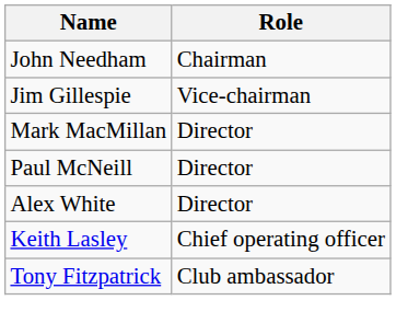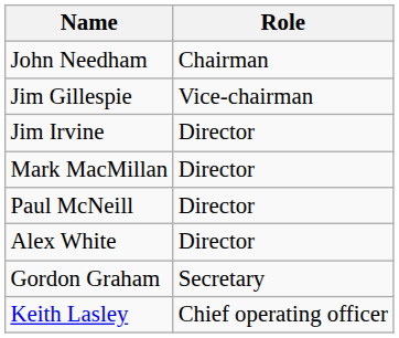 <table class="wikitable">
 <tr>
 <th>Name</th>
 <th>Role</th>
 </tr>
 <tr>
 <td>John Needham</td>
 <td>Chairman</td>
 </tr>
 <tr>
 <td>Jim Gillespie</td>
 <td>Vice-chairman</td>
 </tr>
 <tr>
+<td>Jim Irvine</td>
+<td>Director</td>
+</tr>
+<tr>
 <td>Mark MacMillan</td>
 <td>Director</td>
 </tr>
 <tr>
 <td>Paul McNeill</td>
 <td>Director</td>
 </tr>
 <tr>
 <td>Alex White</td>
 <td>Director</td>
 </tr>
 <tr>
+<td>Gordon Graham</td>
+<td>Secretary</td>
+</tr>
+<tr>
 <td><a href='#'>Keith Lasley</a></td>
 <td>Chief operating officer</td>
 </tr>
-<tr>
-<td><a href='#'>Tony Fitzpatrick</a></td>
-<td>Club ambassador</td>
-</tr>
 </table>
